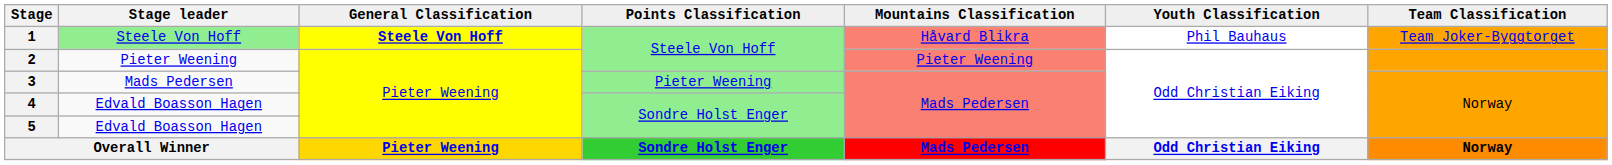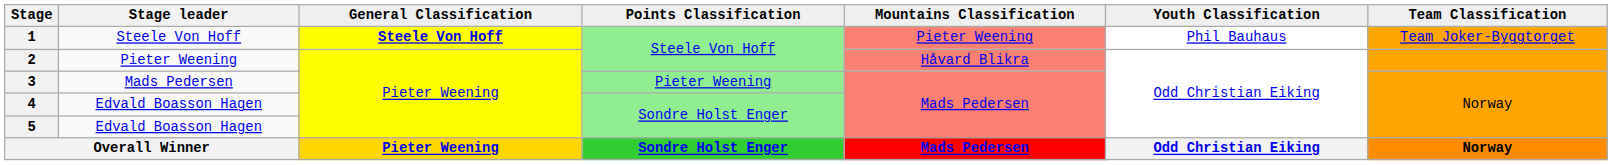 <table class="wikitable" style="text-align: center; font-size:smaller;">
 <tr>
 <th style="width:1%;">Stage</th>
 <th style="width:11%;">Stage leader</th>
 <th style="background:#efefef; width:13%;">General Classification<br></th>
 <th style="background:#efefef; width:12%;">Points Classification<br></th>
 <th style="background:#efefef; width:12%;">Mountains Classification<br></th>
 <th style="background:#efefef; width:12%;">Youth Classification<br></th>
 <th style="background:#efefef; width:11%;">Team Classification<br></th>
 </tr>
 <tr>
 <th>1</th>
-<td style="background: lightgreen;"><a href='#'>Steele Von Hoff</a></td>
+<td><a href='#'>Steele Von Hoff</a></td>
 <td style="background-color:yellow;"><strong><a href='#'>Steele Von Hoff</a></strong></td>
 <td style="background-color:lightgreen;" rowspan=2><a href='#'>Steele Von Hoff</a></td>
-<td style="background-color:salmon;"><a href='#'>Håvard Blikra</a></td>
+<td style="background-color:salmon;"><a href='#'>Pieter Weening</a></td>
 <td style="background-color:white;"><a href='#'>Phil Bauhaus</a></td>
 <td style="background-color:orange;"><a href='#'>Team Joker-Byggtorget</a></td>
 </tr>
 <tr>
 <th>2</th>
 <td><a href='#'>Pieter Weening</a></td>
 <td style="background-color:yellow;" rowspan=4><a href='#'>Pieter Weening</a></td>
-<td style="background-color:salmon;"><a href='#'>Pieter Weening</a></td>
+<td style="background-color:salmon;"><a href='#'>Håvard Blikra</a></td>
 <td style="background-color:white;" rowspan=4><a href='#'>Odd Christian Eiking</a></td>
 <td style="background-color:orange;"></td>
 </tr>
 <tr>
 <th>3</th>
 <td><a href='#'>Mads Pedersen</a></td>
 <td style="background-color:lightgreen;"><a href='#'>Pieter Weening</a></td>
 <td style="background-color:salmon;" rowspan=3><a href='#'>Mads Pedersen</a></td>
 <td style="background-color:orange;" rowspan=3>Norway</td>
 </tr>
 <tr>
 <th>4</th>
 <td><a href='#'>Edvald Boasson Hagen</a></td>
 <td style="background-color:lightgreen;" rowspan=2><a href='#'>Sondre Holst Enger</a></td>
 </tr>
 <tr>
 <th>5</th>
 <td><a href='#'>Edvald Boasson Hagen</a></td>
 </tr>
 <tr>
 <th colspan="2"><strong>Overall Winner</strong></th>
 <th style="background-color:gold;"><a href='#'>Pieter Weening</a></th>
 <th style="background-color:limegreen;"><a href='#'>Sondre Holst Enger</a></th>
 <th style="background-color:red;"><a href='#'>Mads Pedersen</a></th>
 <th style="background-color:offwhite;"><a href='#'>Odd Christian Eiking</a></th>
 <th style="background-color:darkorange;">Norway</th>
 </tr>
 </table>
